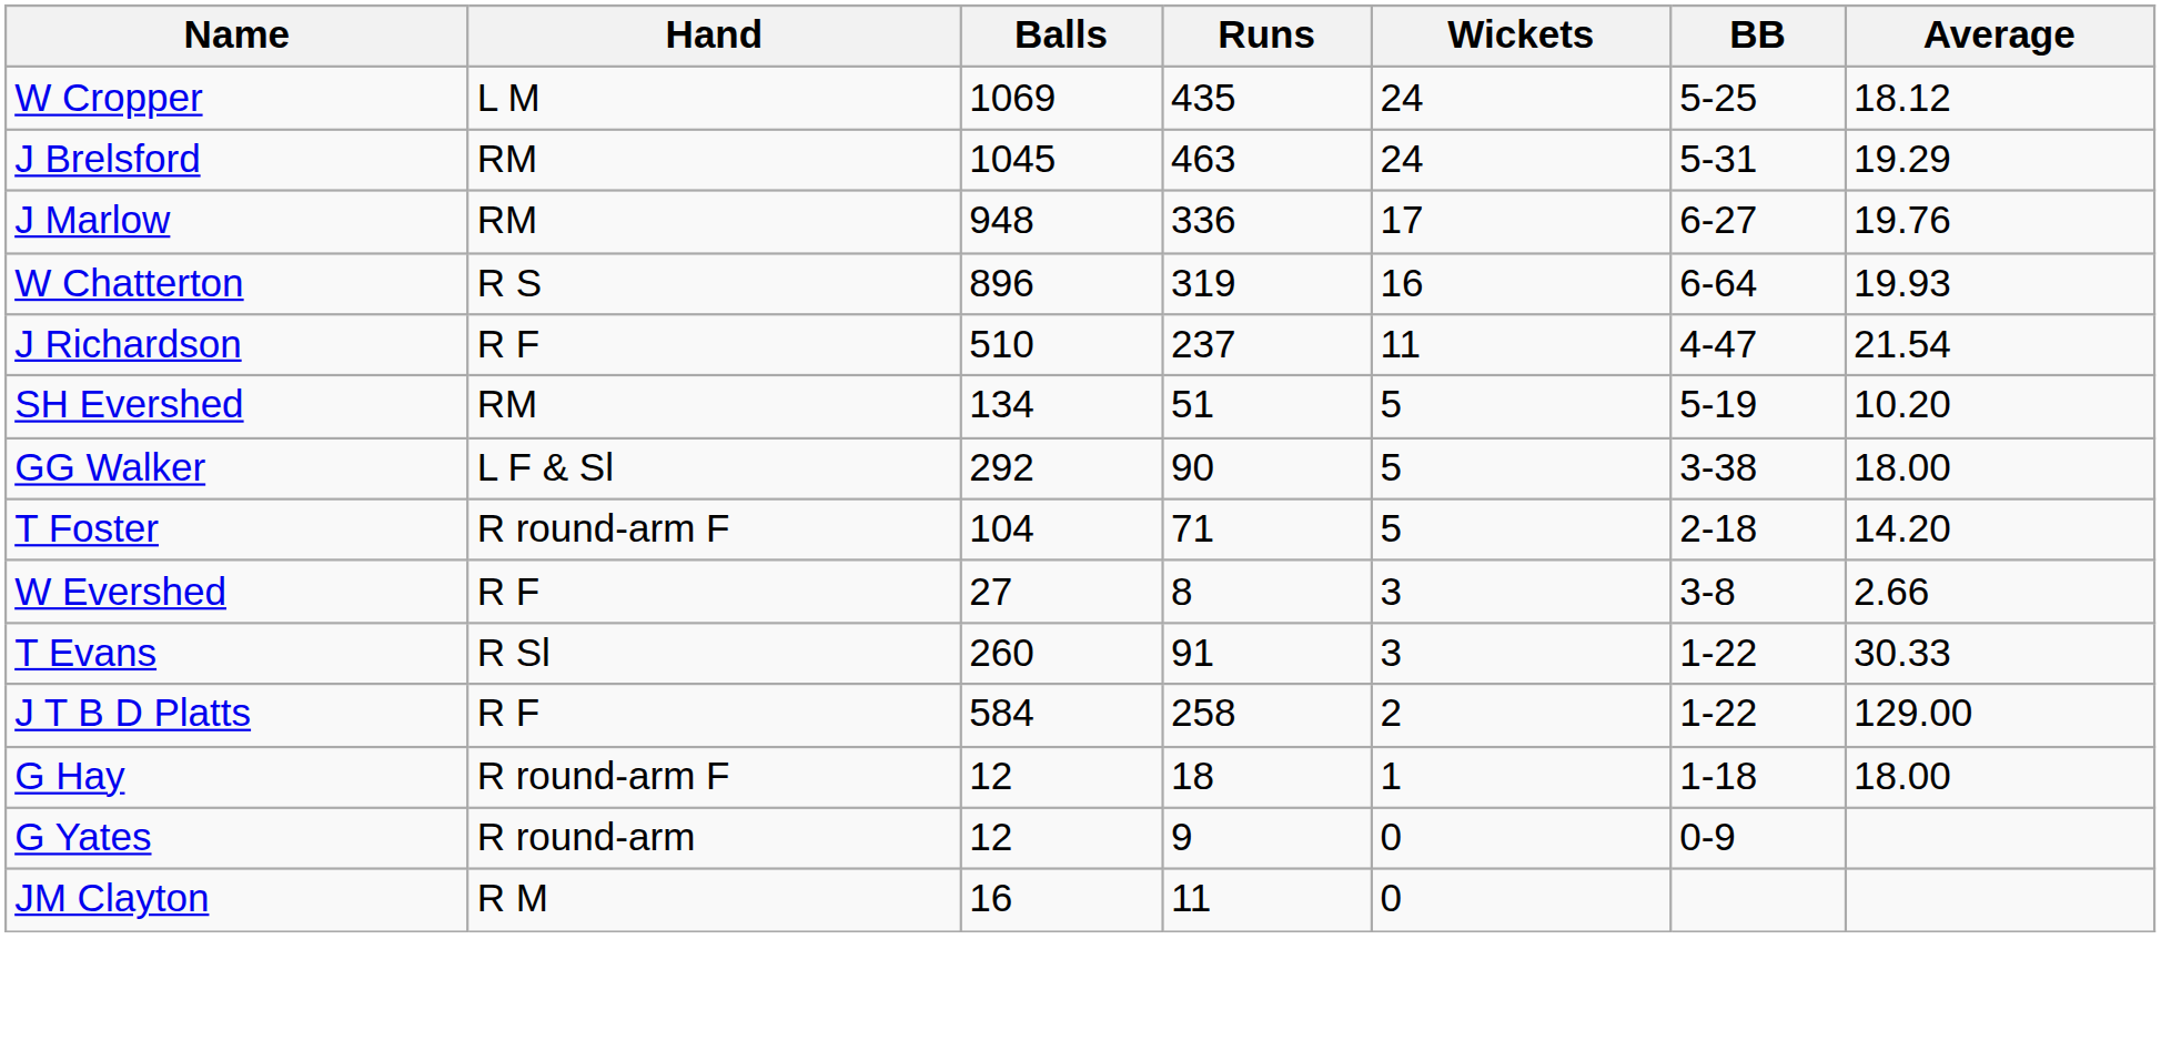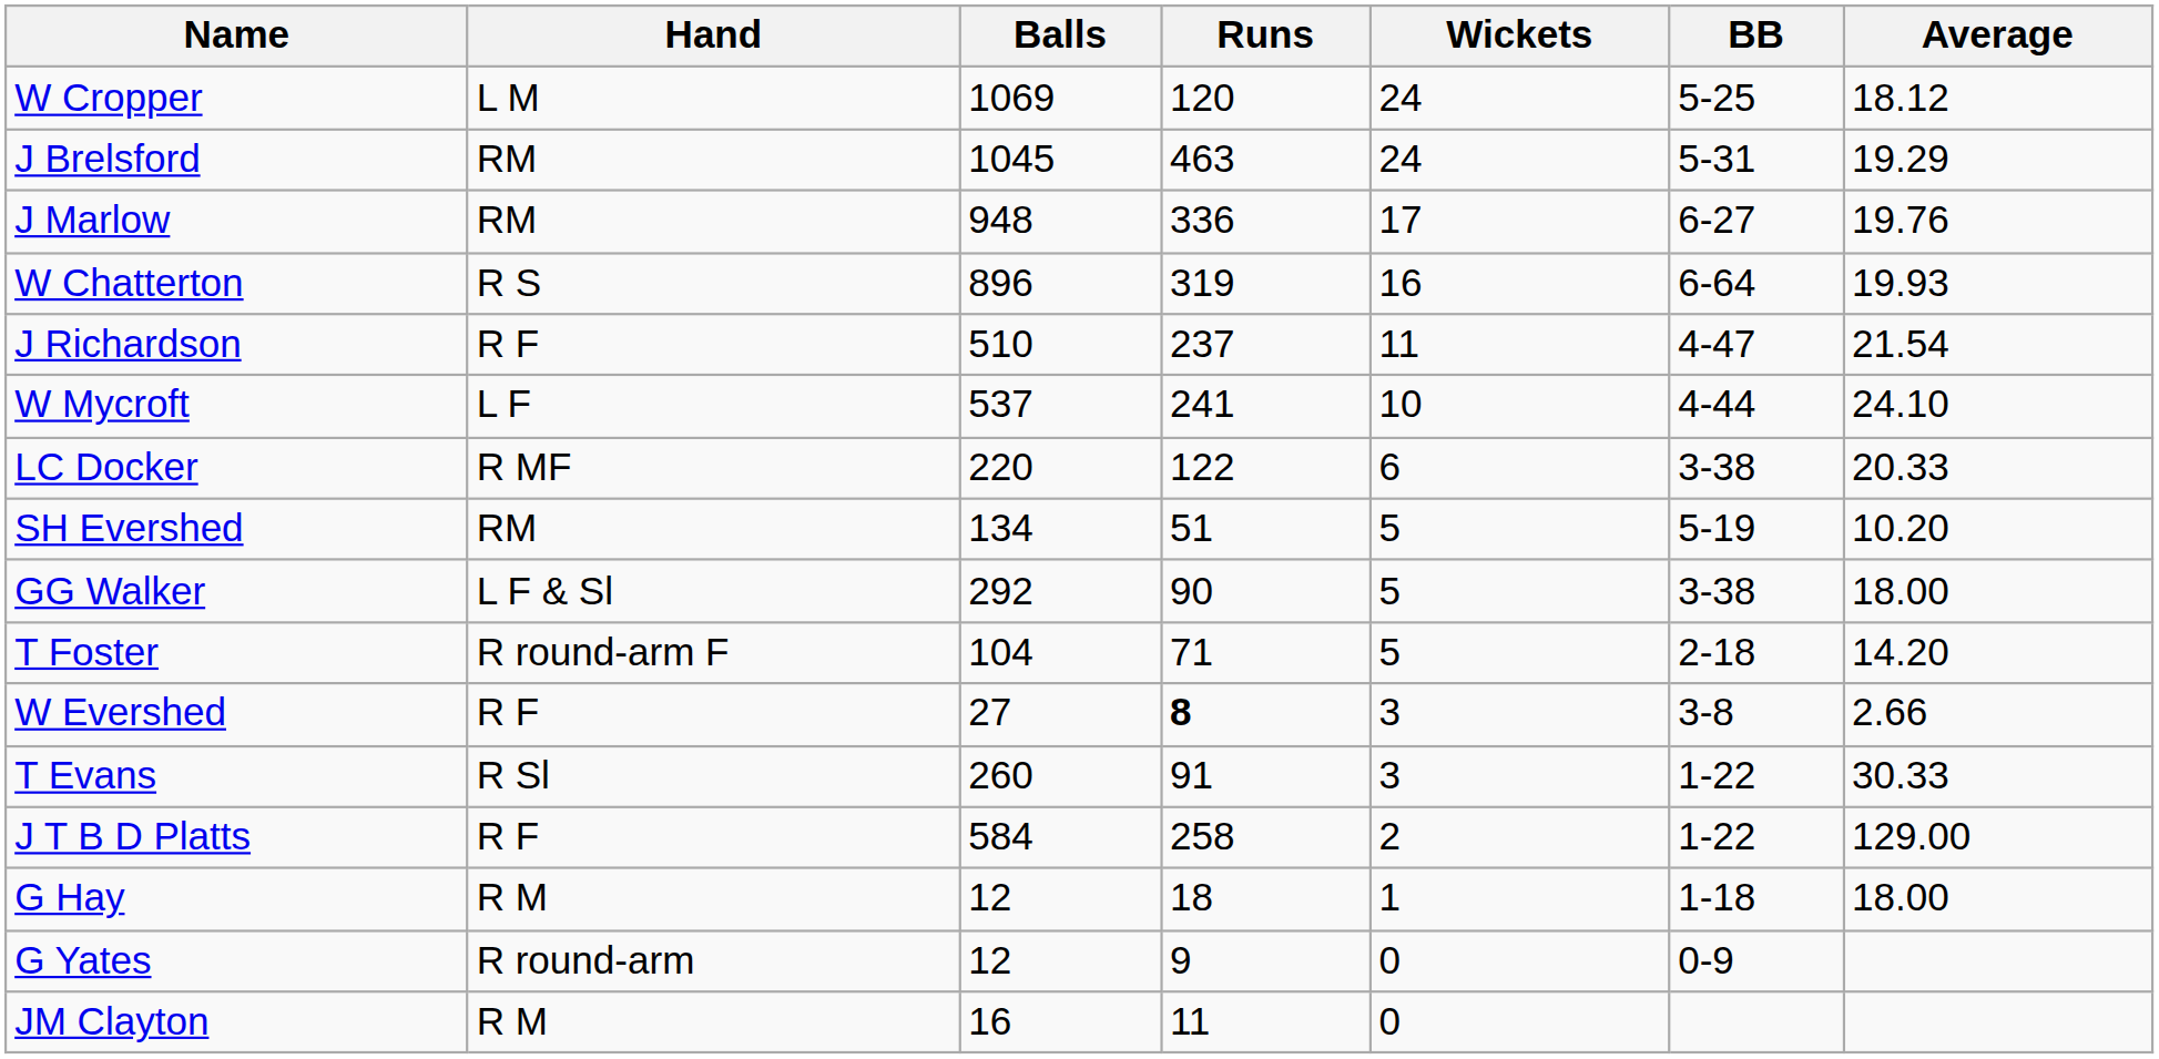 <table class="wikitable sortable" width="70%">
 <tr bgcolor="#efefef">
 <th>Name</th>
 <th>Hand</th>
 <th>Balls</th>
 <th>Runs</th>
 <th>Wickets</th>
 <th>BB</th>
 <th>Average</th>
 </tr>
 <tr>
 <td><a href='#'>W Cropper</a></td>
 <td>L M</td>
 <td>1069</td>
-<td>435</td>
+<td>120</td>
 <td>24</td>
 <td>5-25</td>
 <td>18.12</td>
 </tr>
 <tr>
 <td><a href='#'>J Brelsford</a></td>
 <td>RM</td>
 <td>1045</td>
 <td>463</td>
 <td>24</td>
 <td>5-31</td>
 <td>19.29</td>
 </tr>
 <tr>
 <td><a href='#'>J Marlow</a></td>
 <td>RM</td>
 <td>948</td>
 <td>336</td>
 <td>17</td>
 <td>6-27</td>
 <td>19.76</td>
 </tr>
 <tr>
 <td><a href='#'>W Chatterton</a></td>
 <td>R S</td>
 <td>896</td>
 <td>319</td>
 <td>16</td>
 <td>6-64</td>
 <td>19.93</td>
 </tr>
 <tr>
 <td><a href='#'>J Richardson</a></td>
 <td>R F</td>
 <td>510</td>
 <td>237</td>
 <td>11</td>
 <td>4-47</td>
 <td>21.54</td>
 </tr>
 <tr>
+<td><a href='#'>W Mycroft</a></td>
+<td>L F</td>
+<td>537</td>
+<td>241</td>
+<td>10</td>
+<td>4-44</td>
+<td>24.10</td>
+</tr>
+<tr>
+<td><a href='#'>LC Docker</a></td>
+<td>R MF</td>
+<td>220</td>
+<td>122</td>
+<td>6</td>
+<td>3-38</td>
+<td>20.33</td>
+</tr>
+<tr>
 <td><a href='#'>SH Evershed</a></td>
 <td>RM</td>
 <td>134</td>
 <td>51</td>
 <td>5</td>
 <td>5-19</td>
 <td>10.20</td>
 </tr>
 <tr>
 <td><a href='#'>GG Walker</a></td>
 <td>L F & Sl</td>
 <td>292</td>
 <td>90</td>
 <td>5</td>
 <td>3-38</td>
 <td>18.00</td>
 </tr>
 <tr>
 <td><a href='#'>T Foster</a></td>
 <td>R round-arm F</td>
 <td>104</td>
 <td>71</td>
 <td>5</td>
 <td>2-18</td>
 <td>14.20</td>
 </tr>
 <tr>
 <td><a href='#'>W Evershed</a></td>
 <td>R F</td>
 <td>27</td>
-<td>8</td>
+<td><strong>8</strong></td>
 <td>3</td>
 <td>3-8</td>
 <td>2.66</td>
 </tr>
 <tr>
 <td><a href='#'>T Evans</a></td>
 <td>R Sl</td>
 <td>260</td>
 <td>91</td>
 <td>3</td>
 <td>1-22</td>
 <td>30.33</td>
 </tr>
 <tr>
 <td><a href='#'>J T B D Platts</a></td>
 <td>R F</td>
 <td>584</td>
 <td>258</td>
 <td>2</td>
 <td>1-22</td>
 <td>129.00</td>
 </tr>
 <tr>
 <td><a href='#'>G Hay</a></td>
-<td>R round-arm F</td>
+<td>R M</td>
 <td>12</td>
 <td>18</td>
 <td>1</td>
 <td>1-18</td>
 <td>18.00</td>
 </tr>
 <tr>
 <td><a href='#'>G Yates</a></td>
 <td>R round-arm</td>
 <td>12</td>
 <td>9</td>
 <td>0</td>
 <td>0-9</td>
 <td></td>
 </tr>
 <tr>
 <td><a href='#'>JM Clayton</a></td>
 <td>R M</td>
 <td>16</td>
 <td>11</td>
 <td>0</td>
 <td></td>
 <td></td>
 </tr>
 </table>
